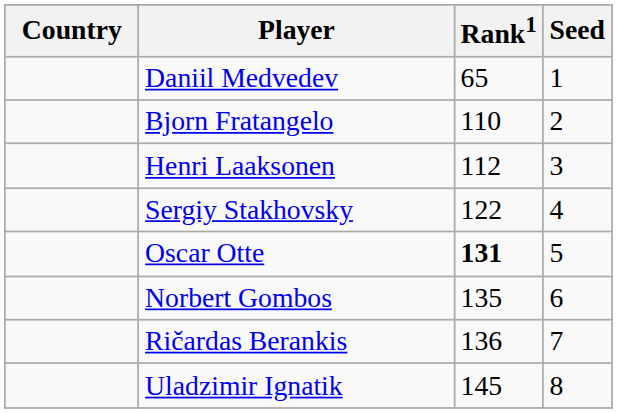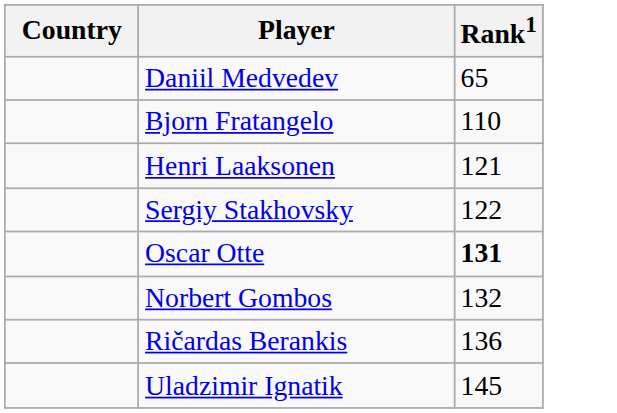 <table class="sortable wikitable">
 <tr>
 <th width="70">Country</th>
 <th width="175">Player</th>
 <th>Rank<sup>1</sup></th>
-<th>Seed</th>
 </tr>
 <tr>
 <td></td>
 <td><a href='#'>Daniil Medvedev</a></td>
 <td>65</td>
-<td>1</td>
 </tr>
 <tr>
 <td></td>
 <td><a href='#'>Bjorn Fratangelo</a></td>
 <td>110</td>
-<td>2</td>
 </tr>
 <tr>
 <td></td>
 <td><a href='#'>Henri Laaksonen</a></td>
-<td>112</td>
-<td>3</td>
+<td>121</td>
 </tr>
 <tr>
 <td></td>
 <td><a href='#'>Sergiy Stakhovsky</a></td>
 <td>122</td>
-<td>4</td>
 </tr>
 <tr>
 <td></td>
 <td><a href='#'>Oscar Otte</a></td>
 <td><strong>131</strong></td>
-<td>5</td>
 </tr>
 <tr>
 <td></td>
 <td><a href='#'>Norbert Gombos</a></td>
-<td>135</td>
-<td>6</td>
+<td>132</td>
 </tr>
 <tr>
 <td></td>
 <td><a href='#'>Ričardas Berankis</a></td>
 <td>136</td>
-<td>7</td>
 </tr>
 <tr>
 <td></td>
 <td><a href='#'>Uladzimir Ignatik</a></td>
 <td>145</td>
-<td>8</td>
 </tr>
 </table>
